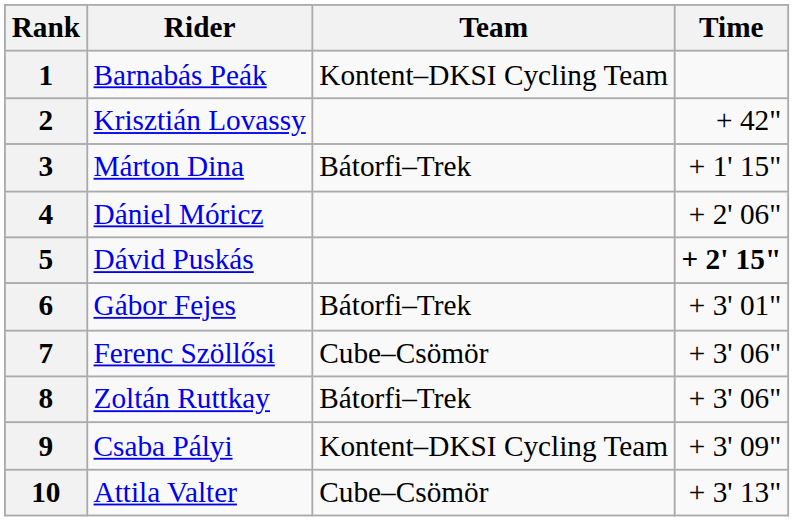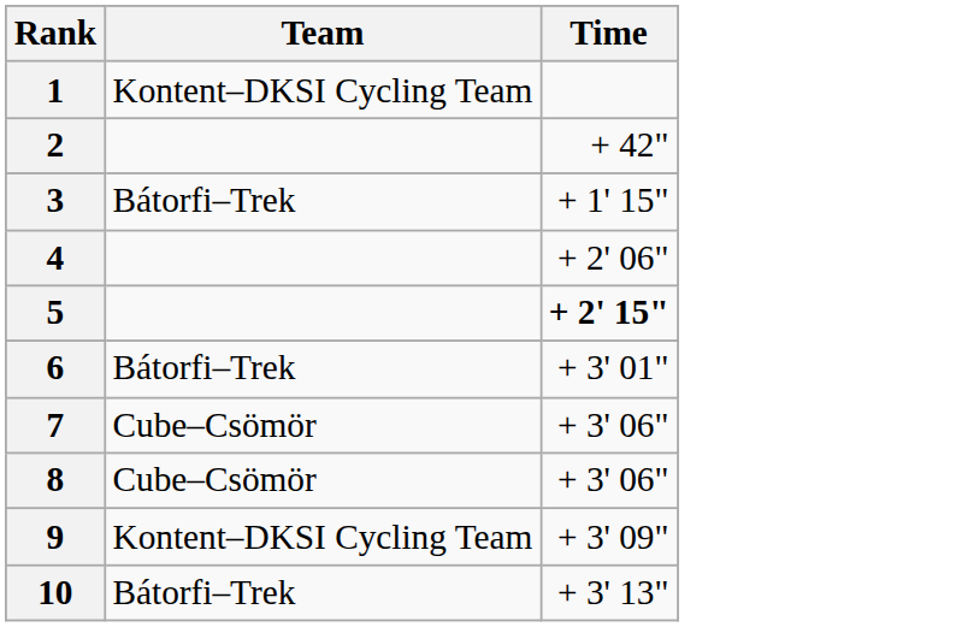 <table class="wikitable">
 <tr>
 <th scope="col">Rank</th>
-<th scope="col">Rider</th>
 <th scope="col">Team</th>
 <th scope="col">Time</th>
 </tr>
 <tr>
 <th scope="row">1</th>
-<td><a href='#'>Barnabás Peák</a> </td>
 <td>Kontent–DKSI Cycling Team</td>
 <td></td>
 </tr>
 <tr>
 <th scope="row">2</th>
-<td><a href='#'>Krisztián Lovassy</a></td>
 <td></td>
 <td align="right">+ 42"</td>
 </tr>
 <tr>
 <th scope="row">3</th>
-<td><a href='#'>Márton Dina</a></td>
 <td>Bátorfi–Trek</td>
 <td align="right">+ 1' 15"</td>
 </tr>
 <tr>
 <th scope="row">4</th>
-<td><a href='#'>Dániel Móricz</a></td>
 <td></td>
 <td align="right">+ 2' 06"</td>
 </tr>
 <tr>
 <th scope="row">5</th>
-<td><a href='#'>Dávid Puskás</a></td>
 <td></td>
 <td align="right"><strong>+ 2' 15"</strong></td>
 </tr>
 <tr>
 <th scope="row">6</th>
-<td><a href='#'>Gábor Fejes</a></td>
 <td>Bátorfi–Trek</td>
 <td align="right">+ 3' 01"</td>
 </tr>
 <tr>
 <th scope="row">7</th>
-<td><a href='#'>Ferenc Szöllősi</a></td>
 <td>Cube–Csömör</td>
 <td align="right">+ 3' 06"</td>
 </tr>
 <tr>
 <th scope="row">8</th>
-<td><a href='#'>Zoltán Ruttkay</a></td>
-<td>Bátorfi–Trek</td>
+<td>Cube–Csömör</td>
 <td align="right">+ 3' 06"</td>
 </tr>
 <tr>
 <th scope="row">9</th>
-<td><a href='#'>Csaba Pályi</a></td>
 <td>Kontent–DKSI Cycling Team</td>
 <td align="right">+ 3' 09"</td>
 </tr>
 <tr>
 <th scope="row">10</th>
-<td><a href='#'>Attila Valter</a></td>
-<td>Cube–Csömör</td>
+<td>Bátorfi–Trek</td>
 <td align="right">+ 3' 13"</td>
 </tr>
 </table>
